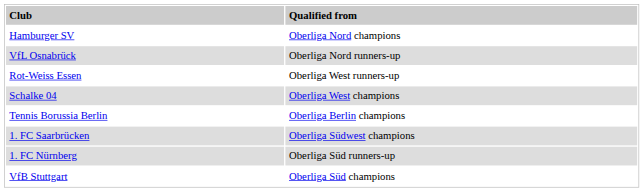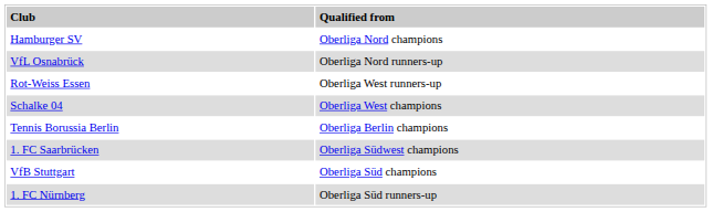 <table style="border:1px solid #bbb;background:#fff;" cellpadding="5" cellspacing="2" width="75%">
 <tr style="background:#ccc;font-weight:bold">
 <td>Club</td>
 <td>Qualified from</td>
 </tr>
 <tr>
 <td><a href='#'>Hamburger SV</a></td>
 <td><a href='#'>Oberliga Nord</a> champions</td>
 </tr>
 <tr style="background:#ddd">
 <td><a href='#'>VfL Osnabrück</a></td>
 <td>Oberliga Nord runners-up</td>
 </tr>
 <tr>
 <td><a href='#'>Rot-Weiss Essen</a></td>
 <td>Oberliga West runners-up</td>
 </tr>
 <tr style="background:#ddd">
 <td><a href='#'>Schalke 04</a></td>
 <td><a href='#'>Oberliga West</a> champions</td>
 </tr>
 <tr>
 <td><a href='#'>Tennis Borussia Berlin</a></td>
 <td><a href='#'>Oberliga Berlin</a> champions</td>
 </tr>
 <tr style="background:#ddd">
 <td><a href='#'>1. FC Saarbrücken</a></td>
 <td><a href='#'>Oberliga Südwest</a> champions</td>
 </tr>
+<tr>
+<td><a href='#'>VfB Stuttgart</a></td>
+<td><a href='#'>Oberliga Süd</a> champions</td>
+</tr>
 <tr style="background:#ddd">
 <td><a href='#'>1. FC Nürnberg</a></td>
 <td>Oberliga Süd runners-up</td>
 </tr>
-<tr>
-<td><a href='#'>VfB Stuttgart</a></td>
-<td><a href='#'>Oberliga Süd</a> champions</td>
-</tr>
 </table>
